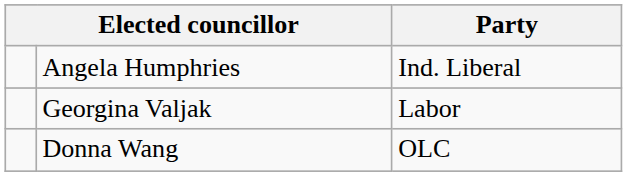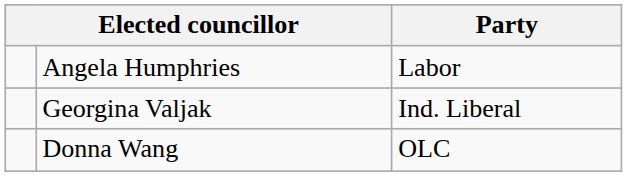 <table class="wikitable" style="float:right;clear:right;width:30%">
 <tr>
 <th colspan="2">Elected councillor</th>
 <th>Party</th>
 </tr>
 <tr>
 <td> </td>
 <td>Angela Humphries</td>
-<td>Ind. Liberal</td>
+<td>Labor</td>
 </tr>
 <tr>
 <td> </td>
 <td>Georgina Valjak</td>
-<td>Labor</td>
+<td>Ind. Liberal</td>
 </tr>
 <tr>
 <td> </td>
 <td>Donna Wang</td>
 <td>OLC</td>
 </tr>
 </table>
